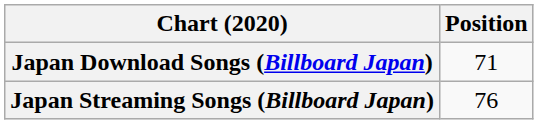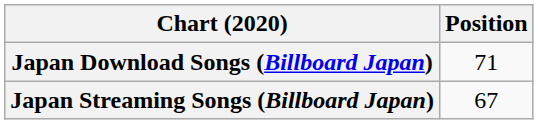 <table class="wikitable sortable plainrowheaders" style="text-align:center">
 <tr>
 <th scope="col">Chart (2020)</th>
 <th scope="col">Position</th>
 </tr>
 <tr>
 <th scope="row">Japan Download Songs (<em><a href='#'>Billboard Japan</a></em>)</th>
 <td>71</td>
 </tr>
 <tr>
 <th scope="row">Japan Streaming Songs (<em>Billboard Japan</em>)</th>
-<td>76</td>
+<td>67</td>
 </tr>
 </table>
